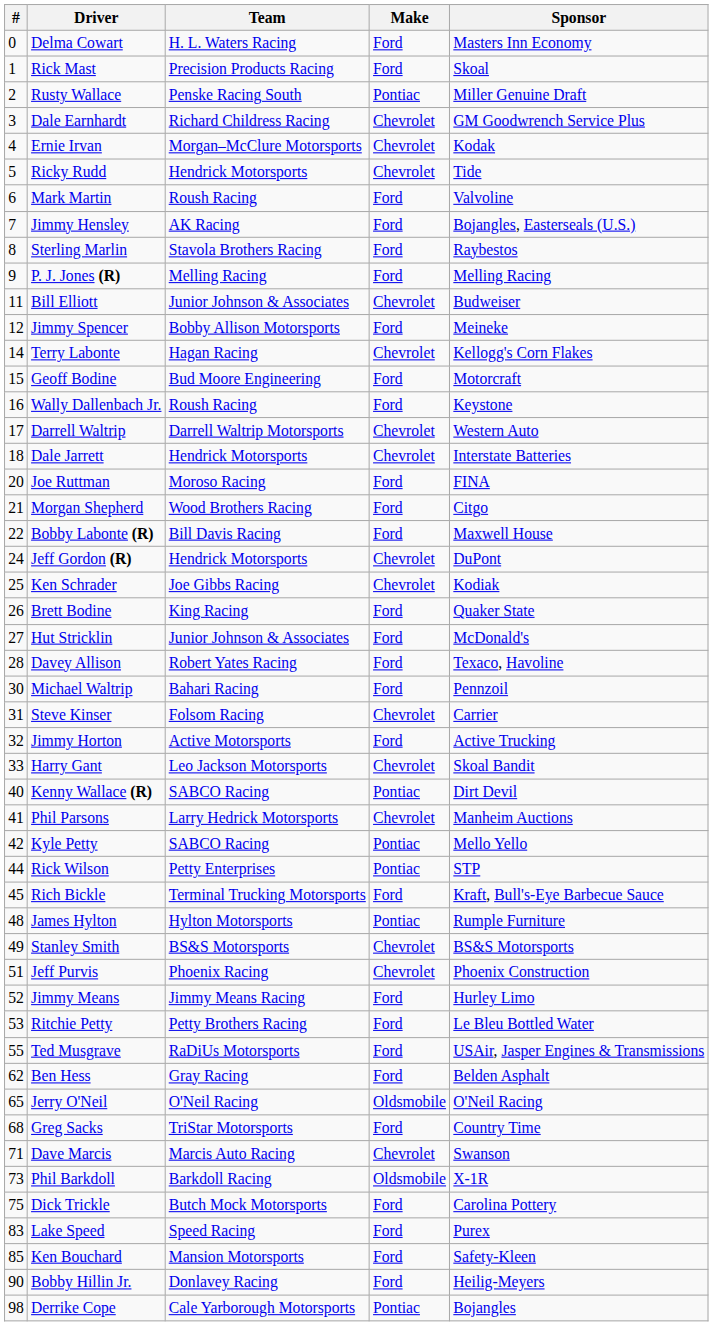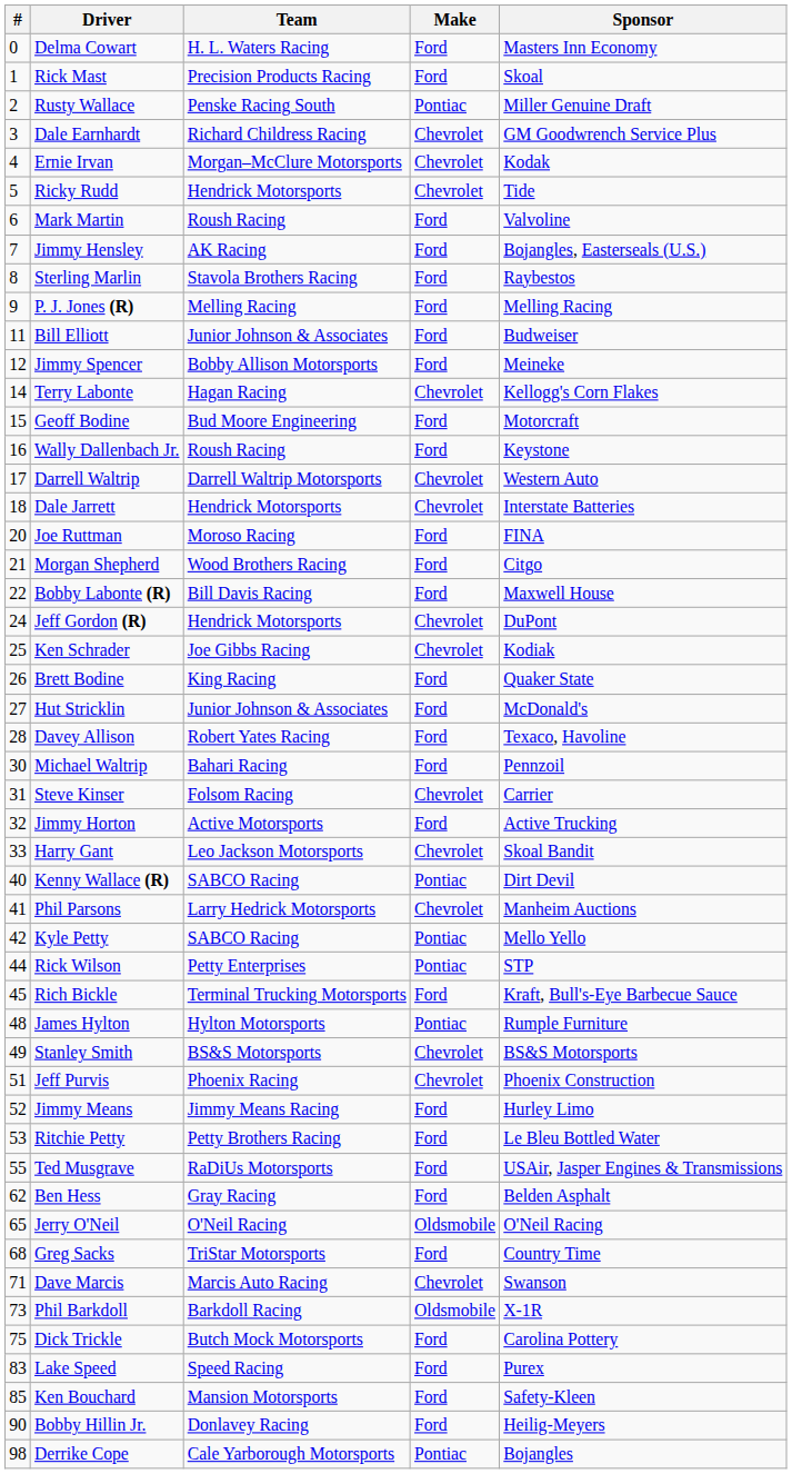 <table class="wikitable" style="font-size:95%">
 <tr>
 <th>#</th>
 <th>Driver</th>
 <th>Team</th>
 <th>Make</th>
 <th>Sponsor</th>
 </tr>
 <tr>
 <td>0</td>
 <td><a href='#'>Delma Cowart</a></td>
 <td><a href='#'>H. L. Waters Racing</a></td>
 <td><a href='#'>Ford</a></td>
 <td><a href='#'>Masters Inn Economy</a></td>
 </tr>
 <tr>
 <td>1</td>
 <td><a href='#'>Rick Mast</a></td>
 <td><a href='#'>Precision Products Racing</a></td>
 <td><a href='#'>Ford</a></td>
 <td><a href='#'>Skoal</a></td>
 </tr>
 <tr>
 <td>2</td>
 <td><a href='#'>Rusty Wallace</a></td>
 <td><a href='#'>Penske Racing South</a></td>
 <td><a href='#'>Pontiac</a></td>
 <td><a href='#'>Miller Genuine Draft</a></td>
 </tr>
 <tr>
 <td>3</td>
 <td><a href='#'>Dale Earnhardt</a></td>
 <td><a href='#'>Richard Childress Racing</a></td>
 <td><a href='#'>Chevrolet</a></td>
 <td><a href='#'>GM Goodwrench Service Plus</a></td>
 </tr>
 <tr>
 <td>4</td>
 <td><a href='#'>Ernie Irvan</a></td>
 <td><a href='#'>Morgan–McClure Motorsports</a></td>
 <td><a href='#'>Chevrolet</a></td>
 <td><a href='#'>Kodak</a></td>
 </tr>
 <tr>
 <td>5</td>
 <td><a href='#'>Ricky Rudd</a></td>
 <td><a href='#'>Hendrick Motorsports</a></td>
 <td><a href='#'>Chevrolet</a></td>
 <td><a href='#'>Tide</a></td>
 </tr>
 <tr>
 <td>6</td>
 <td><a href='#'>Mark Martin</a></td>
 <td><a href='#'>Roush Racing</a></td>
 <td><a href='#'>Ford</a></td>
 <td><a href='#'>Valvoline</a></td>
 </tr>
 <tr>
 <td>7</td>
 <td><a href='#'>Jimmy Hensley</a></td>
 <td><a href='#'>AK Racing</a></td>
 <td><a href='#'>Ford</a></td>
 <td><a href='#'>Bojangles</a>, <a href='#'>Easterseals (U.S.)</a></td>
 </tr>
 <tr>
 <td>8</td>
 <td><a href='#'>Sterling Marlin</a></td>
 <td><a href='#'>Stavola Brothers Racing</a></td>
 <td><a href='#'>Ford</a></td>
 <td><a href='#'>Raybestos</a></td>
 </tr>
 <tr>
 <td>9</td>
 <td><a href='#'>P. J. Jones</a> <strong>(R)</strong></td>
 <td><a href='#'>Melling Racing</a></td>
 <td><a href='#'>Ford</a></td>
 <td><a href='#'>Melling Racing</a></td>
 </tr>
 <tr>
 <td>11</td>
 <td><a href='#'>Bill Elliott</a></td>
 <td><a href='#'>Junior Johnson & Associates</a></td>
-<td><a href='#'>Chevrolet</a></td>
+<td><a href='#'>Ford</a></td>
 <td><a href='#'>Budweiser</a></td>
 </tr>
 <tr>
 <td>12</td>
 <td><a href='#'>Jimmy Spencer</a></td>
 <td><a href='#'>Bobby Allison Motorsports</a></td>
 <td><a href='#'>Ford</a></td>
 <td><a href='#'>Meineke</a></td>
 </tr>
 <tr>
 <td>14</td>
 <td><a href='#'>Terry Labonte</a></td>
 <td><a href='#'>Hagan Racing</a></td>
 <td><a href='#'>Chevrolet</a></td>
 <td><a href='#'>Kellogg's Corn Flakes</a></td>
 </tr>
 <tr>
 <td>15</td>
 <td><a href='#'>Geoff Bodine</a></td>
 <td><a href='#'>Bud Moore Engineering</a></td>
 <td><a href='#'>Ford</a></td>
 <td><a href='#'>Motorcraft</a></td>
 </tr>
 <tr>
 <td>16</td>
 <td><a href='#'>Wally Dallenbach Jr.</a></td>
 <td><a href='#'>Roush Racing</a></td>
 <td><a href='#'>Ford</a></td>
 <td><a href='#'>Keystone</a></td>
 </tr>
 <tr>
 <td>17</td>
 <td><a href='#'>Darrell Waltrip</a></td>
 <td><a href='#'>Darrell Waltrip Motorsports</a></td>
 <td><a href='#'>Chevrolet</a></td>
 <td><a href='#'>Western Auto</a></td>
 </tr>
 <tr>
 <td>18</td>
 <td><a href='#'>Dale Jarrett</a></td>
 <td><a href='#'>Hendrick Motorsports</a></td>
 <td><a href='#'>Chevrolet</a></td>
 <td><a href='#'>Interstate Batteries</a></td>
 </tr>
 <tr>
 <td>20</td>
 <td><a href='#'>Joe Ruttman</a></td>
 <td><a href='#'>Moroso Racing</a></td>
 <td><a href='#'>Ford</a></td>
 <td><a href='#'>FINA</a></td>
 </tr>
 <tr>
 <td>21</td>
 <td><a href='#'>Morgan Shepherd</a></td>
 <td><a href='#'>Wood Brothers Racing</a></td>
 <td><a href='#'>Ford</a></td>
 <td><a href='#'>Citgo</a></td>
 </tr>
 <tr>
 <td>22</td>
 <td><a href='#'>Bobby Labonte</a> <strong>(R)</strong></td>
 <td><a href='#'>Bill Davis Racing</a></td>
 <td><a href='#'>Ford</a></td>
 <td><a href='#'>Maxwell House</a></td>
 </tr>
 <tr>
 <td>24</td>
 <td><a href='#'>Jeff Gordon</a> <strong>(R)</strong></td>
 <td><a href='#'>Hendrick Motorsports</a></td>
 <td><a href='#'>Chevrolet</a></td>
 <td><a href='#'>DuPont</a></td>
 </tr>
 <tr>
 <td>25</td>
 <td><a href='#'>Ken Schrader</a></td>
 <td><a href='#'>Joe Gibbs Racing</a></td>
 <td><a href='#'>Chevrolet</a></td>
 <td><a href='#'>Kodiak</a></td>
 </tr>
 <tr>
 <td>26</td>
 <td><a href='#'>Brett Bodine</a></td>
 <td><a href='#'>King Racing</a></td>
 <td><a href='#'>Ford</a></td>
 <td><a href='#'>Quaker State</a></td>
 </tr>
 <tr>
 <td>27</td>
 <td><a href='#'>Hut Stricklin</a></td>
 <td><a href='#'>Junior Johnson & Associates</a></td>
 <td><a href='#'>Ford</a></td>
 <td><a href='#'>McDonald's</a></td>
 </tr>
 <tr>
 <td>28</td>
 <td><a href='#'>Davey Allison</a></td>
 <td><a href='#'>Robert Yates Racing</a></td>
 <td><a href='#'>Ford</a></td>
 <td><a href='#'>Texaco</a>, <a href='#'>Havoline</a></td>
 </tr>
 <tr>
 <td>30</td>
 <td><a href='#'>Michael Waltrip</a></td>
 <td><a href='#'>Bahari Racing</a></td>
 <td><a href='#'>Ford</a></td>
 <td><a href='#'>Pennzoil</a></td>
 </tr>
 <tr>
 <td>31</td>
 <td><a href='#'>Steve Kinser</a></td>
 <td><a href='#'>Folsom Racing</a></td>
 <td><a href='#'>Chevrolet</a></td>
 <td><a href='#'>Carrier</a></td>
 </tr>
 <tr>
 <td>32</td>
 <td><a href='#'>Jimmy Horton</a></td>
 <td><a href='#'>Active Motorsports</a></td>
 <td><a href='#'>Ford</a></td>
 <td><a href='#'>Active Trucking</a></td>
 </tr>
 <tr>
 <td>33</td>
 <td><a href='#'>Harry Gant</a></td>
 <td><a href='#'>Leo Jackson Motorsports</a></td>
 <td><a href='#'>Chevrolet</a></td>
 <td><a href='#'>Skoal Bandit</a></td>
 </tr>
 <tr>
 <td>40</td>
 <td><a href='#'>Kenny Wallace</a> <strong>(R)</strong></td>
 <td><a href='#'>SABCO Racing</a></td>
 <td><a href='#'>Pontiac</a></td>
 <td><a href='#'>Dirt Devil</a></td>
 </tr>
 <tr>
 <td>41</td>
 <td><a href='#'>Phil Parsons</a></td>
 <td><a href='#'>Larry Hedrick Motorsports</a></td>
 <td><a href='#'>Chevrolet</a></td>
 <td><a href='#'>Manheim Auctions</a></td>
 </tr>
 <tr>
 <td>42</td>
 <td><a href='#'>Kyle Petty</a></td>
 <td><a href='#'>SABCO Racing</a></td>
 <td><a href='#'>Pontiac</a></td>
 <td><a href='#'>Mello Yello</a></td>
 </tr>
 <tr>
 <td>44</td>
 <td><a href='#'>Rick Wilson</a></td>
 <td><a href='#'>Petty Enterprises</a></td>
 <td><a href='#'>Pontiac</a></td>
 <td><a href='#'>STP</a></td>
 </tr>
 <tr>
 <td>45</td>
 <td><a href='#'>Rich Bickle</a></td>
 <td><a href='#'>Terminal Trucking Motorsports</a></td>
 <td><a href='#'>Ford</a></td>
 <td><a href='#'>Kraft</a>, <a href='#'>Bull's-Eye Barbecue Sauce</a></td>
 </tr>
 <tr>
 <td>48</td>
 <td><a href='#'>James Hylton</a></td>
 <td><a href='#'>Hylton Motorsports</a></td>
 <td><a href='#'>Pontiac</a></td>
 <td><a href='#'>Rumple Furniture</a></td>
 </tr>
 <tr>
 <td>49</td>
 <td><a href='#'>Stanley Smith</a></td>
 <td><a href='#'>BS&S Motorsports</a></td>
 <td><a href='#'>Chevrolet</a></td>
 <td><a href='#'>BS&S Motorsports</a></td>
 </tr>
 <tr>
 <td>51</td>
 <td><a href='#'>Jeff Purvis</a></td>
 <td><a href='#'>Phoenix Racing</a></td>
 <td><a href='#'>Chevrolet</a></td>
 <td><a href='#'>Phoenix Construction</a></td>
 </tr>
 <tr>
 <td>52</td>
 <td><a href='#'>Jimmy Means</a></td>
 <td><a href='#'>Jimmy Means Racing</a></td>
 <td><a href='#'>Ford</a></td>
 <td><a href='#'>Hurley Limo</a></td>
 </tr>
 <tr>
 <td>53</td>
 <td><a href='#'>Ritchie Petty</a></td>
 <td><a href='#'>Petty Brothers Racing</a></td>
 <td><a href='#'>Ford</a></td>
 <td><a href='#'>Le Bleu Bottled Water</a></td>
 </tr>
 <tr>
 <td>55</td>
 <td><a href='#'>Ted Musgrave</a></td>
 <td><a href='#'>RaDiUs Motorsports</a></td>
 <td><a href='#'>Ford</a></td>
 <td><a href='#'>USAir</a>, <a href='#'>Jasper Engines & Transmissions</a></td>
 </tr>
 <tr>
 <td>62</td>
 <td><a href='#'>Ben Hess</a></td>
 <td><a href='#'>Gray Racing</a></td>
 <td><a href='#'>Ford</a></td>
 <td><a href='#'>Belden Asphalt</a></td>
 </tr>
 <tr>
 <td>65</td>
 <td><a href='#'>Jerry O'Neil</a></td>
 <td><a href='#'>O'Neil Racing</a></td>
 <td><a href='#'>Oldsmobile</a></td>
 <td><a href='#'>O'Neil Racing</a></td>
 </tr>
 <tr>
 <td>68</td>
 <td><a href='#'>Greg Sacks</a></td>
 <td><a href='#'>TriStar Motorsports</a></td>
 <td><a href='#'>Ford</a></td>
 <td><a href='#'>Country Time</a></td>
 </tr>
 <tr>
 <td>71</td>
 <td><a href='#'>Dave Marcis</a></td>
 <td><a href='#'>Marcis Auto Racing</a></td>
 <td><a href='#'>Chevrolet</a></td>
 <td><a href='#'>Swanson</a></td>
 </tr>
 <tr>
 <td>73</td>
 <td><a href='#'>Phil Barkdoll</a></td>
 <td><a href='#'>Barkdoll Racing</a></td>
 <td><a href='#'>Oldsmobile</a></td>
 <td><a href='#'>X-1R</a></td>
 </tr>
 <tr>
 <td>75</td>
 <td><a href='#'>Dick Trickle</a></td>
 <td><a href='#'>Butch Mock Motorsports</a></td>
 <td><a href='#'>Ford</a></td>
 <td><a href='#'>Carolina Pottery</a></td>
 </tr>
 <tr>
 <td>83</td>
 <td><a href='#'>Lake Speed</a></td>
 <td><a href='#'>Speed Racing</a></td>
 <td><a href='#'>Ford</a></td>
 <td><a href='#'>Purex</a></td>
 </tr>
 <tr>
 <td>85</td>
 <td><a href='#'>Ken Bouchard</a></td>
 <td><a href='#'>Mansion Motorsports</a></td>
 <td><a href='#'>Ford</a></td>
 <td><a href='#'>Safety-Kleen</a></td>
 </tr>
 <tr>
 <td>90</td>
 <td><a href='#'>Bobby Hillin Jr.</a></td>
 <td><a href='#'>Donlavey Racing</a></td>
 <td><a href='#'>Ford</a></td>
 <td><a href='#'>Heilig-Meyers</a></td>
 </tr>
 <tr>
 <td>98</td>
 <td><a href='#'>Derrike Cope</a></td>
 <td><a href='#'>Cale Yarborough Motorsports</a></td>
 <td><a href='#'>Pontiac</a></td>
 <td><a href='#'>Bojangles</a></td>
 </tr>
 </table>
